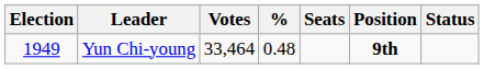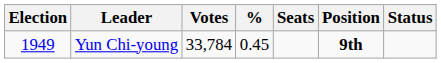 <table class="wikitable" style=text-align:center>
 <tr>
 <th>Election</th>
 <th>Leader</th>
 <th>Votes</th>
 <th>%</th>
 <th>Seats</th>
 <th>Position</th>
 <th>Status</th>
 </tr>
 <tr>
 <td><a href='#'>1949</a></td>
 <td><a href='#'>Yun Chi-young</a></td>
-<td>33,464</td>
-<td>0.48</td>
+<td>33,784</td>
+<td>0.45</td>
 <td></td>
 <td><strong>9th</strong></td>
 <td></td>
 </tr>
 </table>
